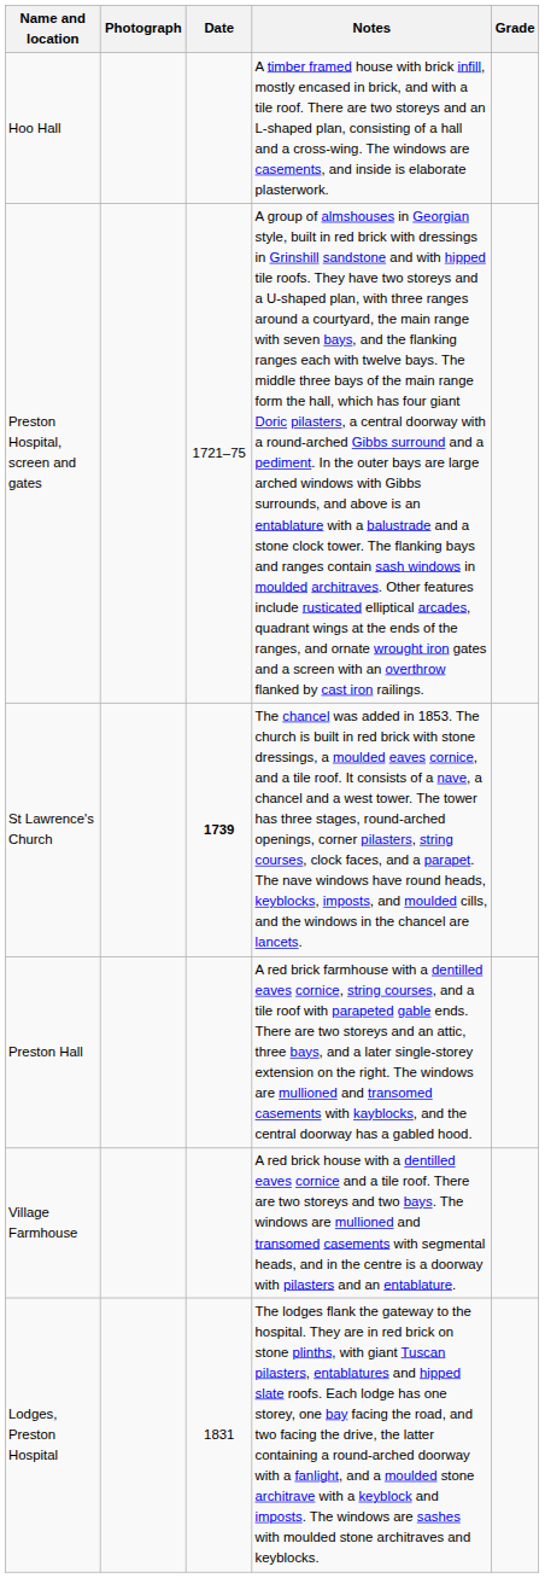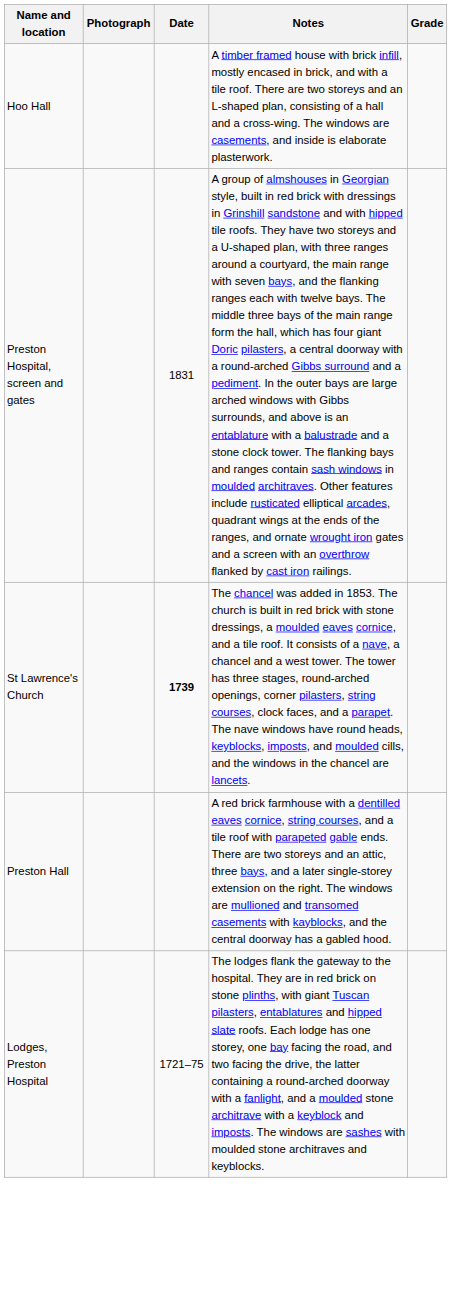 <table class="wikitable sortable plainrowheaders" style="width:100%; border:0; text-align:left; line-height:150%;">
 <tr>
 <th scope="col"  style="width:150px">Name and location</th>
 <th scope="col"  style="width:100px" class="unsortable">Photograph</th>
 <th scope="col"  style="width:120px">Date</th>
 <th scope="col"  style="width:650px" class="unsortable">Notes</th>
 <th scope="col"  style="width:50px">Grade</th>
 </tr>
 <tr>
 <td>Hoo Hall<br><small></small></td>
 <td></td>
 <td align="center"></td>
 <td>A <a href='#'>timber framed</a> house with brick <a href='#'>infill</a>, mostly encased in brick, and with a tile roof.  There are two storeys and an L-shaped plan, consisting of a hall and a cross-wing.  The windows are <a href='#'>casements</a>, and inside is elaborate plasterwork.</td>
 <td align="center" ></td>
 </tr>
 <tr>
 <td>Preston Hospital, screen and gates<br><small></small></td>
 <td></td>
-<td align="center">1721–75</td>
+<td align="center">1831</td>
 <td>A group of <a href='#'>almshouses</a> in <a href='#'>Georgian</a> style, built in red brick with dressings in <a href='#'>Grinshill</a> <a href='#'>sandstone</a> and with <a href='#'>hipped</a> tile roofs.  They have two storeys and a U-shaped plan, with three ranges around a courtyard, the main range with seven <a href='#'>bays</a>, and the flanking ranges each with twelve bays.  The middle three bays of the main range form the hall, which has four giant <a href='#'>Doric</a> <a href='#'>pilasters</a>, a central doorway with a round-arched <a href='#'>Gibbs surround</a> and a <a href='#'>pediment</a>.  In the outer bays are large arched windows with Gibbs surrounds, and above is an <a href='#'>entablature</a> with a <a href='#'>balustrade</a> and a stone clock tower.  The flanking bays and ranges contain <a href='#'>sash windows</a> in <a href='#'>moulded</a> <a href='#'>architraves</a>.  Other features include <a href='#'>rusticated</a> elliptical <a href='#'>arcades</a>, quadrant wings at the ends of the ranges, and ornate <a href='#'>wrought iron</a> gates and a screen with an <a href='#'>overthrow</a> flanked by <a href='#'>cast iron</a> railings.</td>
 <td align="center" ></td>
 </tr>
 <tr>
 <td>St Lawrence's Church<br><small></small></td>
 <td></td>
 <td align="center"><strong>1739</strong></td>
 <td>The <a href='#'>chancel</a> was added in 1853.  The church is built in red brick with stone dressings, a <a href='#'>moulded</a> <a href='#'>eaves</a> <a href='#'>cornice</a>, and a tile roof.  It consists of a <a href='#'>nave</a>, a chancel and a west tower.  The tower has three stages, round-arched openings, corner <a href='#'>pilasters</a>, <a href='#'>string courses</a>, clock faces, and a <a href='#'>parapet</a>.  The nave windows have round heads, <a href='#'>keyblocks</a>, <a href='#'>imposts</a>, and <a href='#'>moulded</a> cills, and the windows in the chancel are <a href='#'>lancets</a>.</td>
 <td align="center" ></td>
 </tr>
 <tr `>
 <td>Preston Hall<br><small></small></td>
 <td></td>
 <td align="center"></td>
 <td>A red brick farmhouse with a <a href='#'>dentilled</a> <a href='#'>eaves</a> <a href='#'>cornice</a>, <a href='#'>string courses</a>, and a tile roof with <a href='#'>parapeted</a> <a href='#'>gable</a> ends.  There are two storeys and an attic, three <a href='#'>bays</a>, and a later single-storey extension on the right.  The windows are <a href='#'>mullioned</a> and <a href='#'>transomed</a> <a href='#'>casements</a> with <a href='#'>kayblocks</a>, and the central doorway has a gabled hood.</td>
 <td align="center" ></td>
 </tr>
-<tr `>
-<td>Village Farmhouse<br><small></small></td>
-<td></td>
-<td align="center"></td>
-<td>A red brick house with a <a href='#'>dentilled</a> <a href='#'>eaves</a> <a href='#'>cornice</a> and a tile roof.  There are two storeys and two <a href='#'>bays</a>.  The windows are <a href='#'>mullioned</a> and <a href='#'>transomed</a> <a href='#'>casements</a> with segmental heads, and in the centre is a doorway with <a href='#'>pilasters</a> and an <a href='#'>entablature</a>.</td>
-<td align="center" ></td>
-</tr>
 <tr>
 <td>Lodges, Preston Hospital<br><small></small></td>
 <td></td>
-<td align="center">1831</td>
+<td align="center">1721–75</td>
 <td>The lodges flank the gateway to the hospital.  They are in red brick on stone <a href='#'>plinths</a>, with giant <a href='#'>Tuscan</a> <a href='#'>pilasters</a>, <a href='#'>entablatures</a> and <a href='#'>hipped</a> <a href='#'>slate</a> roofs.  Each lodge has one storey, one <a href='#'>bay</a> facing the road, and two facing the drive, the latter containing a round-arched doorway with a <a href='#'>fanlight</a>, and a <a href='#'>moulded</a> stone <a href='#'>architrave</a> with a <a href='#'>keyblock</a> and <a href='#'>imposts</a>.  The windows are <a href='#'>sashes</a> with moulded stone architraves and keyblocks.</td>
 <td align="center" ></td>
 </tr>
 <tr>
 </tr>
 </table>
